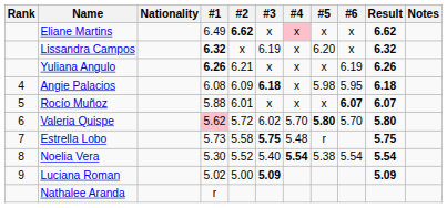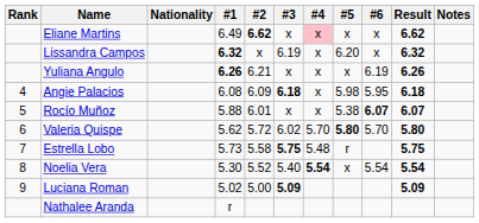 <table class="wikitable sortable" style="text-align:center">
 <tr>
 <th>Rank</th>
 <th>Name</th>
 <th>Nationality</th>
 <th>#1</th>
 <th>#2</th>
 <th>#3</th>
 <th>#4</th>
 <th>#5</th>
 <th>#6</th>
 <th>Result</th>
 <th>Notes</th>
 </tr>
 <tr>
 <td></td>
 <td align=left><a href='#'>Eliane Martins</a></td>
 <td align=left></td>
 <td>6.49</td>
 <td><strong>6.62</strong></td>
 <td>x</td>
 <td style="background: pink;">x</td>
 <td>x</td>
 <td>x</td>
 <td><strong>6.62</strong></td>
 <td></td>
 </tr>
 <tr>
 <td></td>
 <td align=left><a href='#'>Lissandra Campos</a></td>
 <td align=left></td>
 <td><strong>6.32</strong></td>
 <td>x</td>
 <td>6.19</td>
 <td>x</td>
 <td>6.20</td>
 <td>x</td>
 <td><strong>6.32</strong></td>
 <td></td>
 </tr>
 <tr>
 <td></td>
 <td align=left><a href='#'>Yuliana Angulo</a></td>
 <td align=left></td>
 <td><strong>6.26</strong></td>
 <td>6.21</td>
 <td>x</td>
 <td>x</td>
 <td>x</td>
 <td>6.19</td>
 <td><strong>6.26</strong></td>
 <td></td>
 </tr>
 <tr>
 <td>4</td>
 <td align=left><a href='#'>Angie Palacios</a></td>
 <td align=left></td>
 <td>6.08</td>
 <td>6.09</td>
 <td><strong>6.18</strong></td>
 <td>x</td>
 <td>5.98</td>
 <td>5.95</td>
 <td><strong>6.18</strong></td>
 <td></td>
 </tr>
 <tr>
 <td>5</td>
 <td align=left><a href='#'>Rocío Muñoz</a></td>
 <td align=left></td>
 <td>5.88</td>
 <td>6.01</td>
 <td>x</td>
 <td>x</td>
-<td>x</td>
+<td>5.38</td>
 <td><strong>6.07</strong></td>
 <td><strong>6.07</strong></td>
 <td></td>
 </tr>
 <tr>
 <td>6</td>
 <td align=left><a href='#'>Valeria Quispe</a></td>
 <td align=left></td>
-<td style="background: pink;">5.62</td>
+<td>5.62</td>
 <td>5.72</td>
 <td>6.02</td>
 <td>5.70</td>
 <td><strong>5.80</strong></td>
 <td>5.70</td>
 <td><strong>5.80</strong></td>
 <td></td>
 </tr>
 <tr>
 <td>7</td>
 <td align=left><a href='#'>Estrella Lobo</a></td>
 <td align=left></td>
 <td>5.73</td>
 <td>5.58</td>
 <td><strong>5.75</strong></td>
 <td>5.48</td>
 <td>r</td>
 <td></td>
 <td><strong>5.75</strong></td>
 <td></td>
 </tr>
 <tr>
 <td>8</td>
 <td align=left><a href='#'>Noelia Vera</a></td>
 <td align=left></td>
 <td>5.30</td>
 <td>5.52</td>
 <td>5.40</td>
 <td><strong>5.54</strong></td>
-<td>5.38</td>
+<td>x</td>
 <td>5.54</td>
 <td><strong>5.54</strong></td>
 <td></td>
 </tr>
 <tr>
 <td>9</td>
 <td align=left><a href='#'>Luciana Roman</a></td>
 <td align=left></td>
 <td>5.02</td>
 <td>5.00</td>
 <td><strong>5.09</strong></td>
 <td></td>
 <td></td>
 <td></td>
 <td><strong>5.09</strong></td>
 <td></td>
 </tr>
 <tr>
 <td></td>
 <td align=left><a href='#'>Nathalee Aranda</a></td>
 <td align=left></td>
 <td>r</td>
 <td></td>
 <td></td>
 <td></td>
 <td></td>
 <td></td>
 <td><strong></strong></td>
 <td></td>
 </tr>
 </table>
